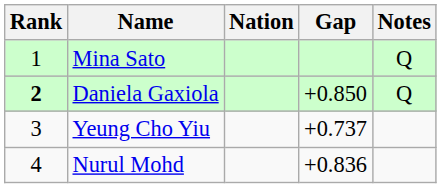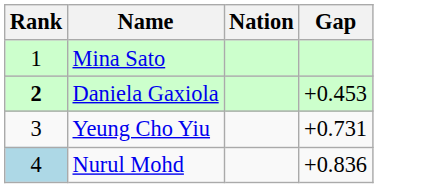 <table class="wikitable sortable" style="text-align:center">
 <tr>
 <th>Rank</th>
 <th>Name</th>
 <th>Nation</th>
 <th>Gap</th>
-<th>Notes</th>
 </tr>
 <tr bgcolor=ccffcc>
 <td>1</td>
 <td align=left><a href='#'>Mina Sato</a></td>
 <td align=left></td>
 <td></td>
-<td>Q</td>
 </tr>
 <tr bgcolor=ccffcc>
 <td><strong>2</strong></td>
 <td align=left><a href='#'>Daniela Gaxiola</a></td>
 <td align=left></td>
-<td>+0.850</td>
-<td>Q</td>
+<td>+0.453</td>
 </tr>
 <tr>
 <td>3</td>
 <td align=left><a href='#'>Yeung Cho Yiu</a></td>
 <td align=left></td>
-<td>+0.737</td>
-<td></td>
+<td>+0.731</td>
 </tr>
 <tr>
-<td>4</td>
+<td style="background: lightblue;">4</td>
 <td align=left><a href='#'>Nurul Mohd</a></td>
 <td align=left></td>
 <td>+0.836</td>
-<td></td>
 </tr>
 </table>
